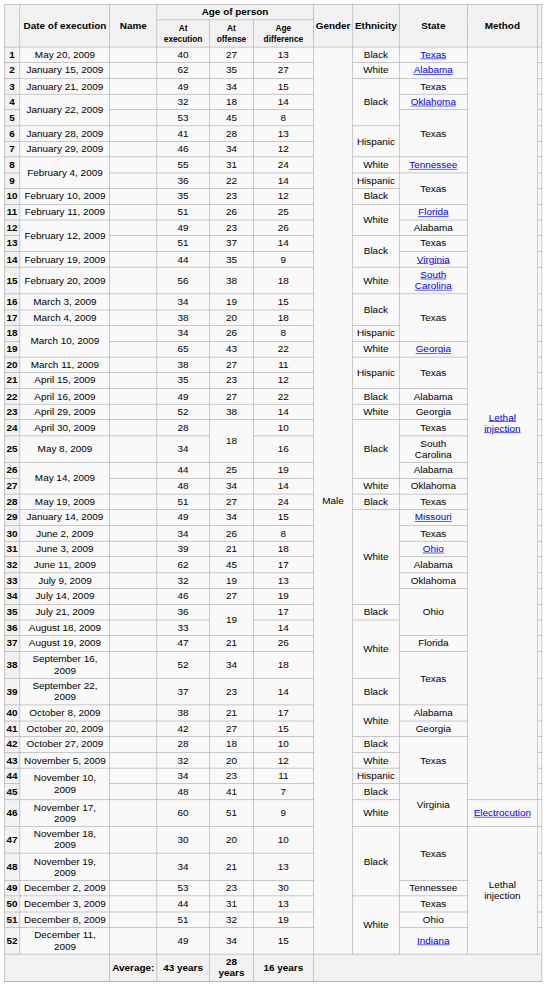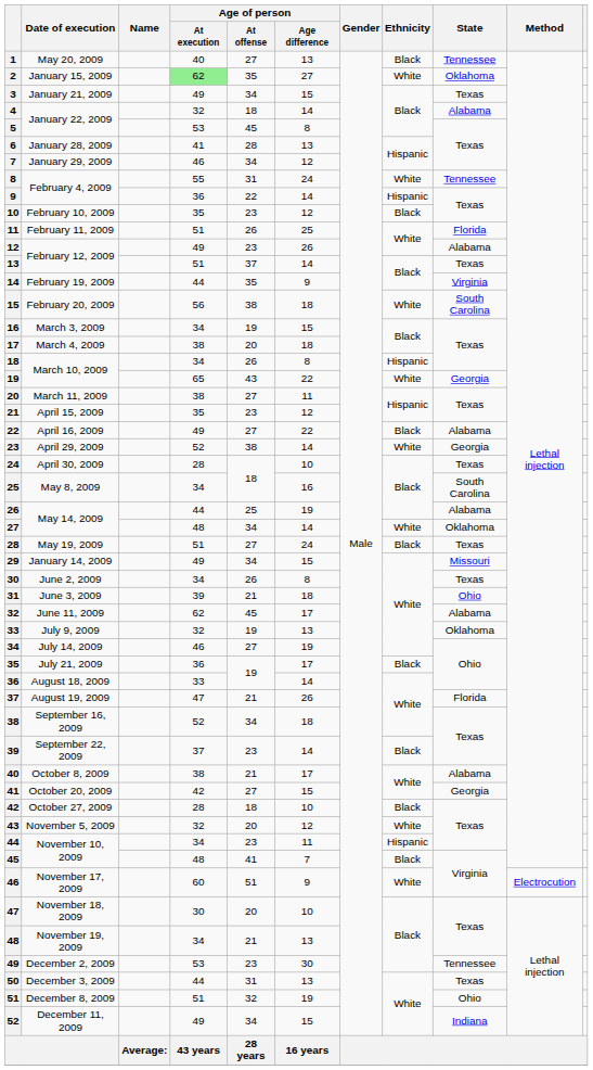 <table class="wikitable sortable" style="text-align:center;">
 <tr>
 <th scope="col" rowspan="2"></th>
 <th scope="col" rowspan="2" data-sort-type="date">Date of execution</th>
 <th scope="col" rowspan="2">Name</th>
 <th scope="col" colspan="3">Age of person</th>
 <th scope="col" rowspan="2">Gender</th>
 <th scope="col" rowspan="2">Ethnicity</th>
 <th scope="col" rowspan="2">State</th>
 <th scope="col" rowspan="2">Method</th>
 <th scope="col" rowspan="2"></th>
 </tr>
 <tr>
 <th scope="col"><small>At execution</small></th>
 <th scope="col"><small>At offense</small></th>
 <th scope="col"><small>Age difference</small></th>
 </tr>
 <tr>
 <th scope="row">1</th>
 <td>May 20, 2009</td>
 <td></td>
 <td>40 </td>
 <td>27</td>
 <td>13</td>
 <td rowspan="52">Male</td>
 <td>Black</td>
-<td><a href='#'>Texas</a></td>
+<td><a href='#'>Tennessee</a></td>
 <td rowspan="45"><a href='#'>Lethal injection</a></td>
 <td></td>
 </tr>
 <tr>
 <th scope="row">2</th>
 <td>January 15, 2009</td>
 <td></td>
-<td>62 </td>
+<td style="background: lightgreen;">62 </td>
 <td>35</td>
 <td>27</td>
 <td>White</td>
-<td><a href='#'>Alabama</a></td>
+<td><a href='#'>Oklahoma</a></td>
 <td></td>
 </tr>
 <tr>
 <th scope="row">3</th>
 <td>January 21, 2009</td>
 <td></td>
 <td>49 </td>
 <td>34</td>
 <td>15</td>
 <td rowspan="3">Black</td>
 <td>Texas</td>
 <td></td>
 </tr>
 <tr>
 <th scope="row">4</th>
 <td rowspan="2">January 22, 2009</td>
 <td></td>
 <td>32 </td>
 <td>18</td>
 <td>14</td>
-<td><a href='#'>Oklahoma</a></td>
+<td><a href='#'>Alabama</a></td>
 <td></td>
 </tr>
 <tr>
 <th scope="row">5</th>
 <td></td>
 <td>53 </td>
 <td>45</td>
 <td>8</td>
 <td rowspan="3">Texas</td>
 <td></td>
 </tr>
 <tr>
 <th scope="row">6</th>
 <td>January 28, 2009</td>
 <td></td>
 <td>41 </td>
 <td>28</td>
 <td>13</td>
 <td rowspan="2">Hispanic</td>
 <td></td>
 </tr>
 <tr>
 <th scope="row">7</th>
 <td>January 29, 2009</td>
 <td></td>
 <td>46 </td>
 <td>34</td>
 <td>12</td>
 <td></td>
 </tr>
 <tr>
 <th scope="row">8</th>
 <td rowspan="2">February 4, 2009</td>
 <td></td>
 <td>55 </td>
 <td>31</td>
 <td>24</td>
 <td>White</td>
 <td><a href='#'>Tennessee</a></td>
 <td></td>
 </tr>
 <tr>
 <th scope="row">9</th>
 <td></td>
 <td>36 </td>
 <td>22</td>
 <td>14</td>
 <td>Hispanic</td>
 <td rowspan="2">Texas</td>
 <td></td>
 </tr>
 <tr>
 <th scope="row">10</th>
 <td>February 10, 2009</td>
 <td></td>
 <td>35 </td>
 <td>23</td>
 <td>12</td>
 <td>Black</td>
 <td></td>
 </tr>
 <tr>
 <th scope="row">11</th>
 <td>February 11, 2009</td>
 <td></td>
 <td>51 </td>
 <td>26</td>
 <td>25</td>
 <td rowspan="2">White</td>
 <td><a href='#'>Florida</a></td>
 <td></td>
 </tr>
 <tr>
 <th scope="row">12</th>
 <td rowspan="2">February 12, 2009</td>
 <td></td>
 <td>49 </td>
 <td>23</td>
 <td>26</td>
 <td>Alabama</td>
 <td></td>
 </tr>
 <tr>
 <th scope="row">13</th>
 <td></td>
 <td>51 </td>
 <td>37</td>
 <td>14</td>
 <td rowspan="2">Black</td>
 <td>Texas</td>
 <td></td>
 </tr>
 <tr>
 <th scope="row">14</th>
 <td>February 19, 2009</td>
 <td></td>
 <td>44 </td>
 <td>35</td>
 <td>9</td>
 <td><a href='#'>Virginia</a></td>
 <td></td>
 </tr>
 <tr>
 <th scope="row">15</th>
 <td>February 20, 2009</td>
 <td></td>
 <td>56 </td>
 <td>38</td>
 <td>18</td>
 <td>White</td>
 <td><a href='#'>South Carolina</a></td>
 <td></td>
 </tr>
 <tr>
 <th scope="row">16</th>
 <td>March 3, 2009</td>
 <td></td>
 <td>34 </td>
 <td>19</td>
 <td>15</td>
 <td rowspan="2">Black</td>
 <td rowspan="3">Texas</td>
 <td></td>
 </tr>
 <tr>
 <th scope="row">17</th>
 <td>March 4, 2009</td>
 <td></td>
 <td>38 </td>
 <td>20</td>
 <td>18</td>
 <td></td>
 </tr>
 <tr>
 <th scope="row">18</th>
 <td rowspan="2">March 10, 2009</td>
 <td></td>
 <td>34 </td>
 <td>26</td>
 <td>8</td>
 <td>Hispanic</td>
 <td></td>
 </tr>
 <tr>
 <th scope="row">19</th>
 <td></td>
 <td>65 </td>
 <td>43</td>
 <td>22</td>
 <td>White</td>
 <td><a href='#'>Georgia</a></td>
 <td></td>
 </tr>
 <tr>
 <th scope="row">20</th>
 <td>March 11, 2009</td>
 <td></td>
 <td>38 </td>
 <td>27</td>
 <td>11</td>
 <td rowspan="2">Hispanic</td>
 <td rowspan="2">Texas</td>
 <td></td>
 </tr>
 <tr>
 <th scope="row">21</th>
 <td>April 15, 2009</td>
 <td></td>
 <td>35 </td>
 <td>23</td>
 <td>12</td>
 <td></td>
 </tr>
 <tr>
 <th scope="row">22</th>
 <td>April 16, 2009</td>
 <td></td>
 <td>49 </td>
 <td>27</td>
 <td>22</td>
 <td>Black</td>
 <td>Alabama</td>
 <td></td>
 </tr>
 <tr>
 <th scope="row">23</th>
 <td>April 29, 2009</td>
 <td></td>
 <td>52 </td>
 <td>38</td>
 <td>14</td>
 <td>White</td>
 <td>Georgia</td>
 <td></td>
 </tr>
 <tr>
 <th scope="row">24</th>
 <td>April 30, 2009</td>
 <td></td>
 <td>28 </td>
 <td rowspan="2">18</td>
 <td>10</td>
 <td rowspan="3">Black</td>
 <td>Texas</td>
 <td></td>
 </tr>
 <tr>
 <th scope="row">25</th>
 <td>May 8, 2009</td>
 <td></td>
 <td>34 </td>
 <td>16</td>
 <td>South Carolina</td>
 <td></td>
 </tr>
 <tr>
 <th scope="row">26</th>
 <td rowspan="2">May 14, 2009</td>
 <td></td>
 <td>44 </td>
 <td>25</td>
 <td>19</td>
 <td>Alabama</td>
 <td></td>
 </tr>
 <tr>
 <th scope="row">27</th>
 <td></td>
 <td>48 </td>
 <td>34</td>
 <td>14</td>
 <td>White</td>
 <td>Oklahoma</td>
 <td></td>
 </tr>
 <tr>
 <th scope="row">28</th>
 <td>May 19, 2009</td>
 <td></td>
 <td>51 </td>
 <td>27</td>
 <td>24</td>
 <td>Black</td>
 <td>Texas</td>
 <td></td>
 </tr>
 <tr>
 <th scope="row">29</th>
 <td>January 14, 2009</td>
 <td></td>
 <td>49 </td>
 <td>34</td>
 <td>15</td>
 <td rowspan="6">White</td>
 <td><a href='#'>Missouri</a></td>
 <td></td>
 </tr>
 <tr>
 <th scope="row">30</th>
 <td>June 2, 2009</td>
 <td></td>
 <td>34 </td>
 <td>26</td>
 <td>8</td>
 <td>Texas</td>
 <td></td>
 </tr>
 <tr>
 <th scope="row">31</th>
 <td>June 3, 2009</td>
 <td></td>
 <td>39 </td>
 <td>21</td>
 <td>18</td>
 <td><a href='#'>Ohio</a></td>
 <td></td>
 </tr>
 <tr>
 <th scope="row">32</th>
 <td>June 11, 2009</td>
 <td></td>
 <td>62 </td>
 <td>45</td>
 <td>17</td>
 <td>Alabama</td>
 <td></td>
 </tr>
 <tr>
 <th scope="row">33</th>
 <td>July 9, 2009</td>
 <td></td>
 <td>32 </td>
 <td>19</td>
 <td>13</td>
 <td>Oklahoma</td>
 <td></td>
 </tr>
 <tr>
 <th scope="row">34</th>
 <td>July 14, 2009</td>
 <td></td>
 <td>46 </td>
 <td>27</td>
 <td>19</td>
 <td rowspan="3">Ohio</td>
 <td></td>
 </tr>
 <tr>
 <th scope="row">35</th>
 <td>July 21, 2009</td>
 <td></td>
 <td>36 </td>
 <td rowspan="2">19</td>
 <td>17</td>
 <td>Black</td>
 <td></td>
 </tr>
 <tr>
 <th scope="row">36</th>
 <td>August 18, 2009</td>
 <td></td>
 <td>33 </td>
 <td>14</td>
 <td rowspan="3">White</td>
 <td></td>
 </tr>
 <tr>
 <th scope="row">37</th>
 <td>August 19, 2009</td>
 <td></td>
 <td>47 </td>
 <td>21</td>
 <td>26</td>
 <td>Florida</td>
 <td></td>
 </tr>
 <tr>
 <th scope="row">38</th>
 <td>September 16, 2009</td>
 <td></td>
 <td>52 </td>
 <td>34</td>
 <td>18</td>
 <td rowspan="2">Texas</td>
 <td></td>
 </tr>
 <tr>
 <th scope="row">39</th>
 <td>September 22, 2009</td>
 <td></td>
 <td>37 </td>
 <td>23</td>
 <td>14</td>
 <td>Black</td>
 <td></td>
 </tr>
 <tr>
 <th scope="row">40</th>
 <td>October 8, 2009</td>
 <td></td>
 <td>38 </td>
 <td>21</td>
 <td>17</td>
 <td rowspan="2">White</td>
 <td>Alabama</td>
 <td></td>
 </tr>
 <tr>
 <th scope="row">41</th>
 <td>October 20, 2009</td>
 <td></td>
 <td>42 </td>
 <td>27</td>
 <td>15</td>
 <td>Georgia</td>
 <td></td>
 </tr>
 <tr>
 <th scope="row">42</th>
 <td>October 27, 2009</td>
 <td></td>
 <td>28 </td>
 <td>18</td>
 <td>10</td>
 <td>Black</td>
 <td rowspan="3">Texas</td>
 <td></td>
 </tr>
 <tr>
 <th scope="row">43</th>
 <td>November 5, 2009</td>
 <td></td>
 <td>32 </td>
 <td>20</td>
 <td>12</td>
 <td>White</td>
 <td></td>
 </tr>
 <tr>
 <th scope="row">44</th>
 <td rowspan="2">November 10, 2009</td>
 <td></td>
 <td>34 </td>
 <td>23</td>
 <td>11</td>
 <td>Hispanic</td>
 <td></td>
 </tr>
 <tr>
 <th scope="row">45</th>
 <td></td>
 <td>48 </td>
 <td>41</td>
 <td>7</td>
 <td>Black</td>
 <td rowspan="2">Virginia</td>
 <td></td>
 </tr>
 <tr>
 <th scope="row">46</th>
 <td>November 17, 2009</td>
 <td></td>
 <td>60 </td>
 <td>51</td>
 <td>9</td>
 <td>White</td>
 <td><a href='#'>Electrocution</a></td>
 <td></td>
 </tr>
 <tr>
 <th scope="row">47</th>
 <td>November 18, 2009</td>
 <td></td>
 <td>30 </td>
 <td>20</td>
 <td>10</td>
 <td rowspan="3">Black</td>
 <td rowspan="2">Texas</td>
 <td rowspan="6">Lethal injection</td>
 <td></td>
 </tr>
 <tr>
 <th scope="row">48</th>
 <td>November 19, 2009</td>
 <td></td>
 <td>34 </td>
 <td>21</td>
 <td>13</td>
 <td></td>
 </tr>
 <tr>
 <th scope="row">49</th>
 <td>December 2, 2009</td>
 <td></td>
 <td>53 </td>
 <td>23</td>
 <td>30</td>
 <td>Tennessee</td>
 <td></td>
 </tr>
 <tr>
 <th scope="row">50</th>
 <td>December 3, 2009</td>
 <td></td>
 <td>44 </td>
 <td>31</td>
 <td>13</td>
 <td rowspan="3">White</td>
 <td>Texas</td>
 <td></td>
 </tr>
 <tr>
 <th scope="row">51</th>
 <td>December 8, 2009</td>
 <td></td>
 <td>51 </td>
 <td>32</td>
 <td>19</td>
 <td>Ohio</td>
 <td></td>
 </tr>
 <tr>
 <th scope="row">52</th>
 <td>December 11, 2009</td>
 <td></td>
 <td>49 </td>
 <td>34</td>
 <td>15</td>
 <td><a href='#'>Indiana</a></td>
 <td></td>
 </tr>
 <tr class="sortbottom">
 <th colspan="2"></th>
 <th>Average:</th>
 <th>43 years</th>
 <th>28 years</th>
 <th>16 years</th>
 <th colspan="5"></th>
 </tr>
 <tr>
 </tr>
 </table>
